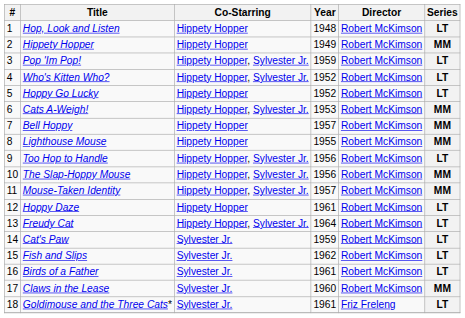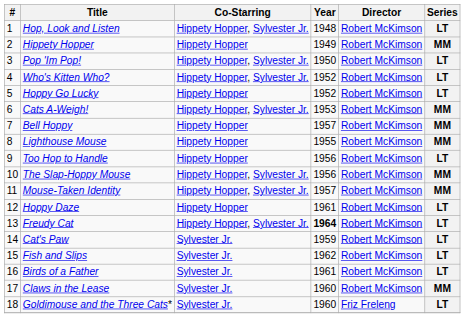 <table class="wikitable sortable">
 <tr>
 <th>#</th>
 <th>Title</th>
 <th>Co-Starring</th>
 <th>Year</th>
 <th>Director</th>
 <th>Series</th>
 </tr>
 <tr>
 <td>1</td>
 <td><em><a href='#'>Hop, Look and Listen</a></em></td>
-<td><a href='#'>Hippety Hopper</a></td>
+<td><a href='#'>Hippety Hopper</a>, <a href='#'>Sylvester Jr.</a></td>
 <td>1948</td>
 <td><a href='#'>Robert McKimson</a></td>
 <th>LT</th>
 </tr>
 <tr>
 <td>2</td>
 <td><em><a href='#'>Hippety Hopper</a></em></td>
 <td><a href='#'>Hippety Hopper</a></td>
 <td>1949</td>
 <td><a href='#'>Robert McKimson</a></td>
 <th>MM</th>
 </tr>
 <tr>
 <td>3</td>
 <td><em><a href='#'>Pop 'Im Pop!</a></em></td>
 <td><a href='#'>Hippety Hopper</a>, <a href='#'>Sylvester Jr.</a></td>
-<td>1959</td>
+<td>1950</td>
 <td><a href='#'>Robert McKimson</a></td>
 <th>LT</th>
 </tr>
 <tr>
 <td>4</td>
 <td><em><a href='#'>Who's Kitten Who?</a></em></td>
 <td><a href='#'>Hippety Hopper</a>, <a href='#'>Sylvester Jr.</a></td>
 <td>1952</td>
 <td><a href='#'>Robert McKimson</a></td>
 <th>LT</th>
 </tr>
 <tr>
 <td>5</td>
 <td><em><a href='#'>Hoppy Go Lucky</a></em></td>
 <td><a href='#'>Hippety Hopper</a></td>
 <td>1952</td>
 <td><a href='#'>Robert McKimson</a></td>
 <th>LT</th>
 </tr>
 <tr>
 <td>6</td>
 <td><em><a href='#'>Cats A-Weigh!</a></em></td>
 <td><a href='#'>Hippety Hopper</a>, <a href='#'>Sylvester Jr.</a></td>
 <td>1953</td>
 <td><a href='#'>Robert McKimson</a></td>
 <th>MM</th>
 </tr>
 <tr>
 <td>7</td>
 <td><em><a href='#'>Bell Hoppy</a></em></td>
 <td><a href='#'>Hippety Hopper</a></td>
 <td>1957</td>
 <td><a href='#'>Robert McKimson</a></td>
 <th>MM</th>
 </tr>
 <tr>
 <td>8</td>
 <td><em><a href='#'>Lighthouse Mouse</a></em></td>
 <td><a href='#'>Hippety Hopper</a></td>
 <td>1955</td>
 <td><a href='#'>Robert McKimson</a></td>
 <th>MM</th>
 </tr>
 <tr>
 <td>9</td>
 <td><em><a href='#'>Too Hop to Handle</a></em></td>
-<td><a href='#'>Hippety Hopper</a>, <a href='#'>Sylvester Jr.</a></td>
+<td><a href='#'>Hippety Hopper</a></td>
 <td>1956</td>
 <td><a href='#'>Robert McKimson</a></td>
 <th>LT</th>
 </tr>
 <tr>
 <td>10</td>
 <td><em><a href='#'>The Slap-Hoppy Mouse</a></em></td>
 <td><a href='#'>Hippety Hopper</a>, <a href='#'>Sylvester Jr.</a></td>
 <td>1956</td>
 <td><a href='#'>Robert McKimson</a></td>
 <th>MM</th>
 </tr>
 <tr>
 <td>11</td>
 <td><em><a href='#'>Mouse-Taken Identity</a></em></td>
 <td><a href='#'>Hippety Hopper</a>, <a href='#'>Sylvester Jr.</a></td>
 <td>1957</td>
 <td><a href='#'>Robert McKimson</a></td>
 <th>MM</th>
 </tr>
 <tr>
 <td>12</td>
 <td><em><a href='#'>Hoppy Daze</a></em></td>
 <td><a href='#'>Hippety Hopper</a></td>
 <td>1961</td>
 <td><a href='#'>Robert McKimson</a></td>
 <th>LT</th>
 </tr>
 <tr>
 <td>13</td>
 <td><em><a href='#'>Freudy Cat</a></em></td>
 <td><a href='#'>Hippety Hopper</a>, <a href='#'>Sylvester Jr.</a></td>
-<td>1964</td>
+<td><strong>1964</strong></td>
 <td><a href='#'>Robert McKimson</a></td>
 <th>LT</th>
 </tr>
 <tr>
 <td>14</td>
 <td><em><a href='#'>Cat's Paw</a></em></td>
 <td><a href='#'>Sylvester Jr.</a></td>
 <td>1959</td>
 <td><a href='#'>Robert McKimson</a></td>
 <th>LT</th>
 </tr>
 <tr>
 <td>15</td>
 <td><em><a href='#'>Fish and Slips</a></em></td>
 <td><a href='#'>Sylvester Jr.</a></td>
 <td>1962</td>
 <td><a href='#'>Robert McKimson</a></td>
 <th>LT</th>
 </tr>
 <tr>
 <td>16</td>
 <td><em><a href='#'>Birds of a Father</a></em></td>
 <td><a href='#'>Sylvester Jr.</a></td>
 <td>1961</td>
 <td><a href='#'>Robert McKimson</a></td>
 <th>LT</th>
 </tr>
 <tr>
 <td>17</td>
 <td><em><a href='#'>Claws in the Lease</a></em></td>
 <td><a href='#'>Sylvester Jr.</a></td>
 <td>1960</td>
 <td><a href='#'>Robert McKimson</a></td>
 <th>MM</th>
 </tr>
 <tr>
 <td>18</td>
 <td><em><a href='#'>Goldimouse and the Three Cats</a></em>*</td>
 <td><a href='#'>Sylvester Jr.</a></td>
-<td>1961</td>
+<td>1960</td>
 <td><a href='#'>Friz Freleng</a></td>
 <th>LT</th>
 </tr>
 <tr>
 </tr>
 </table>
